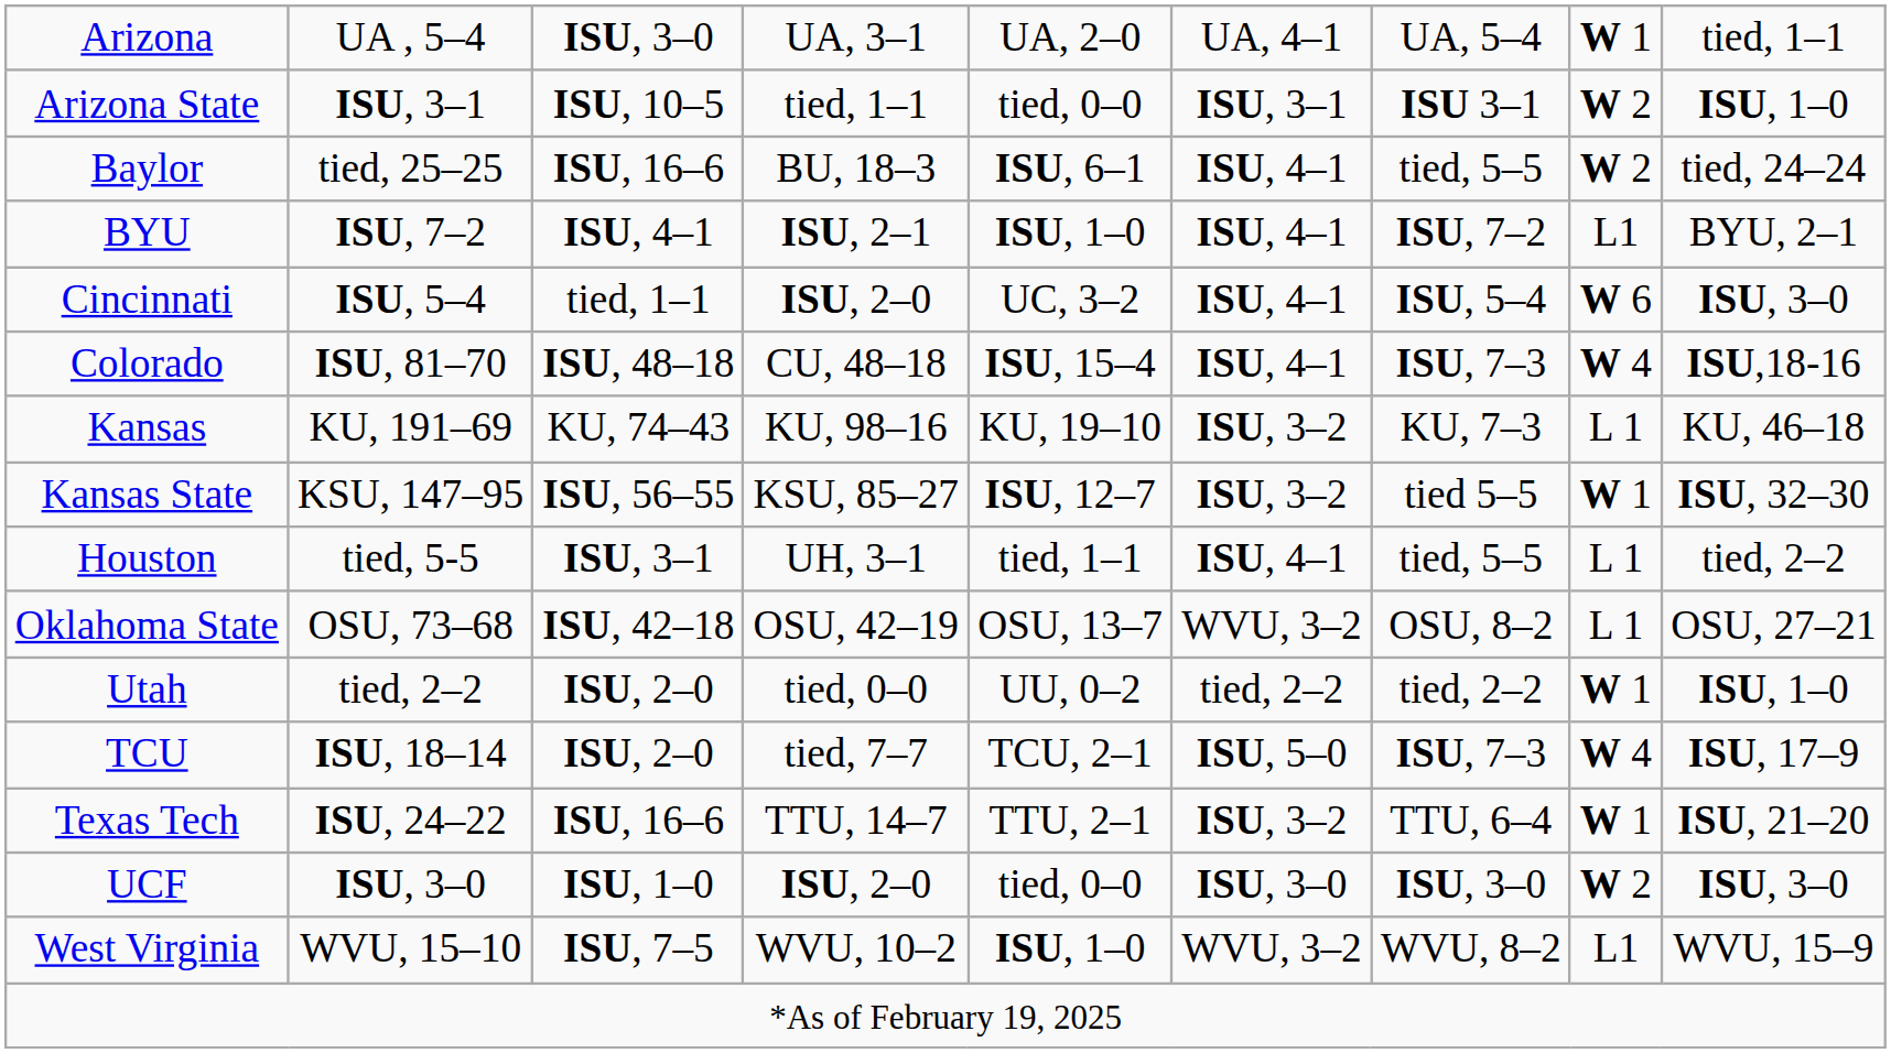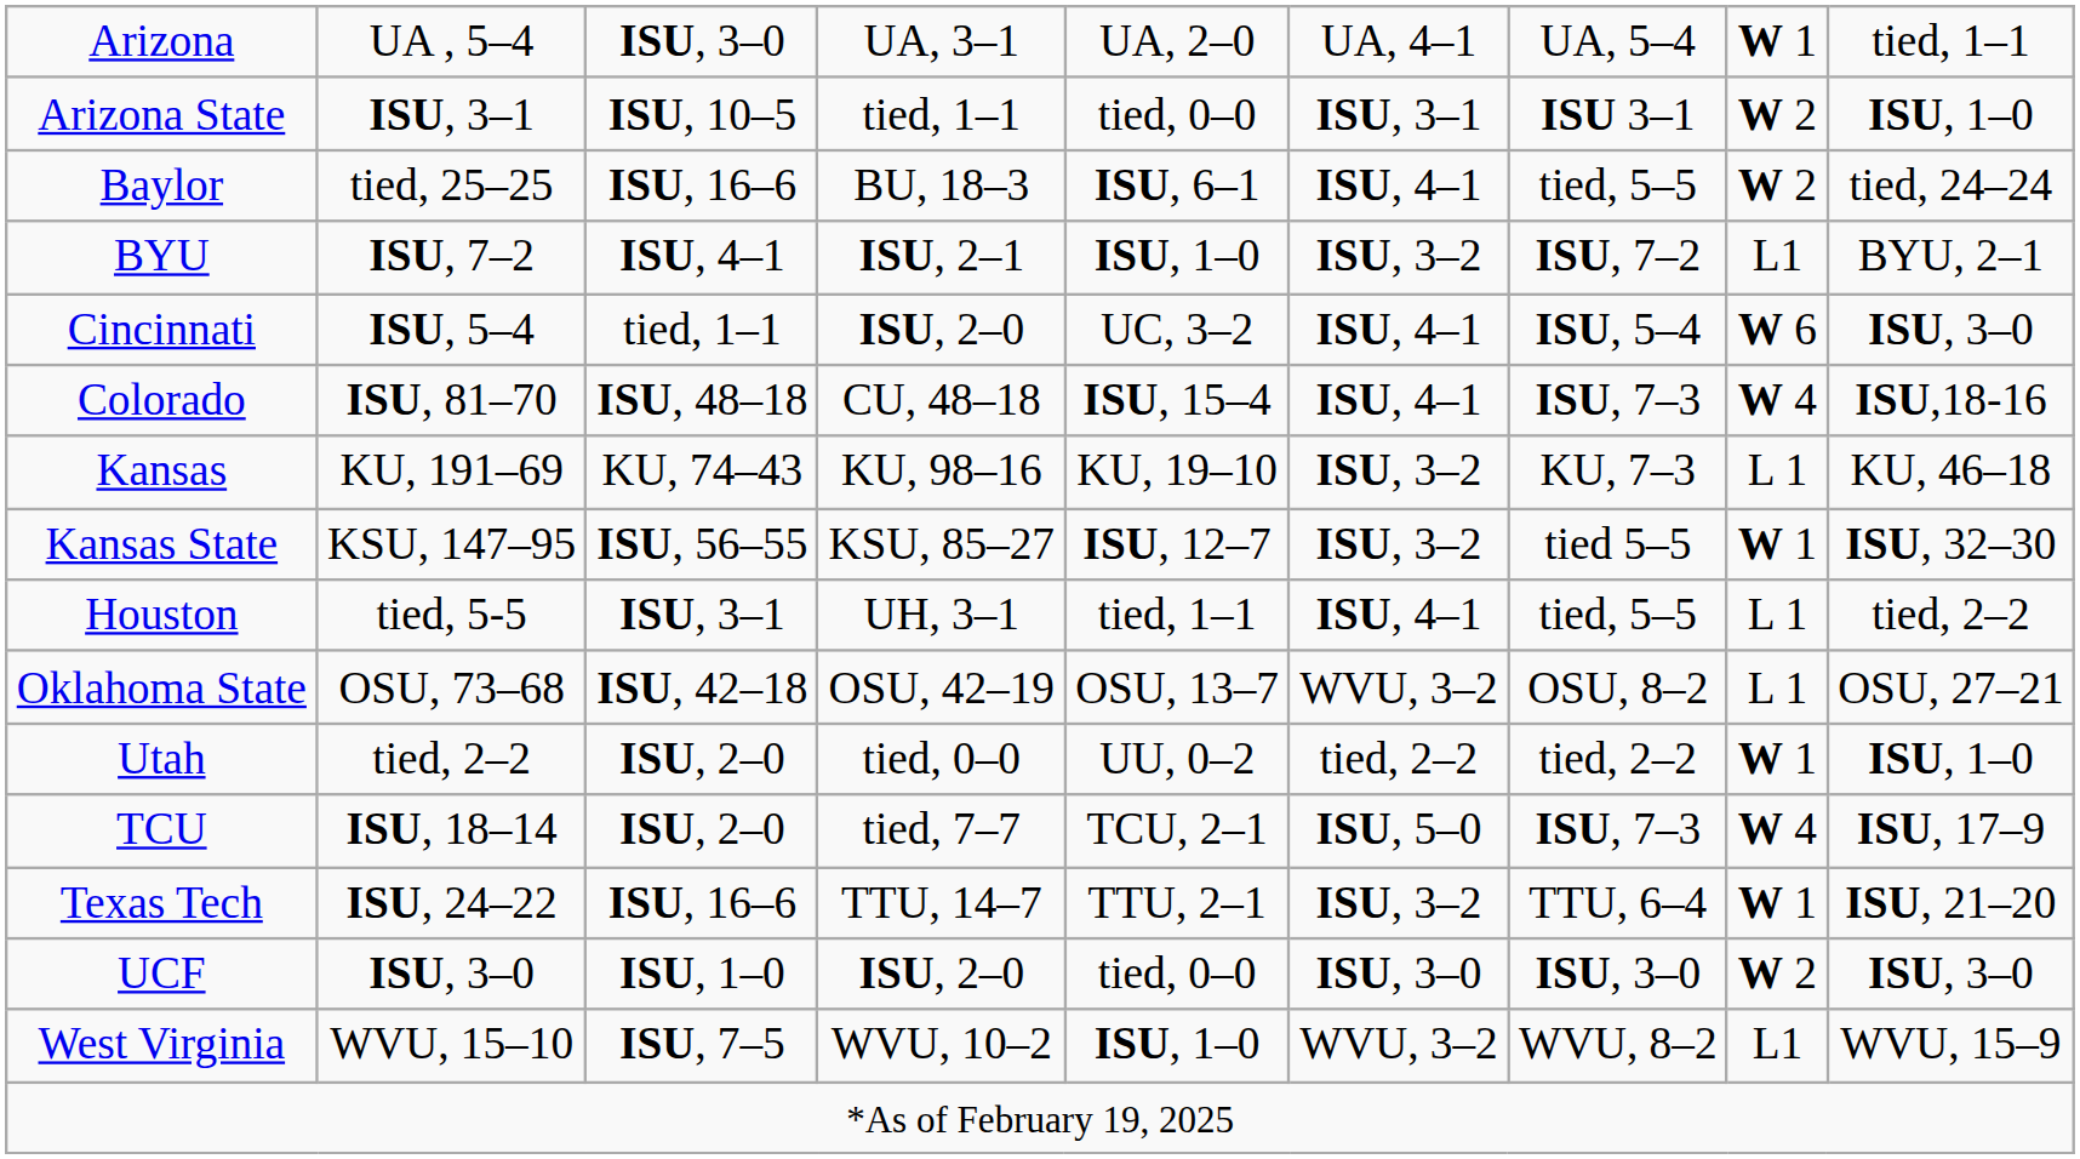 <table class="wikitable" style="text-align: center">
 <tr>
 <td><a href='#'>Arizona</a></td>
 <td>UA , 5–4</td>
 <td><strong>ISU</strong>, 3–0</td>
 <td>UA, 3–1</td>
 <td>UA, 2–0</td>
 <td>UA, 4–1</td>
 <td>UA, 5–4</td>
 <td><strong>W</strong> 1</td>
 <td>tied, 1–1</td>
 </tr>
 <tr>
 <td><a href='#'>Arizona State</a></td>
 <td><strong>ISU</strong>, 3–1</td>
 <td><strong>ISU</strong>, 10–5</td>
 <td>tied, 1–1</td>
 <td>tied, 0–0</td>
 <td><strong>ISU</strong>, 3–1</td>
 <td><strong>ISU</strong> 3–1</td>
 <td><strong>W</strong> 2</td>
 <td><strong>ISU</strong>, 1–0</td>
 </tr>
 <tr>
 <td><a href='#'>Baylor</a></td>
 <td>tied, 25–25</td>
 <td><strong>ISU</strong>, 16–6</td>
 <td>BU, 18–3</td>
 <td><strong>ISU</strong>, 6–1</td>
 <td><strong>ISU</strong>, 4–1</td>
 <td>tied, 5–5</td>
 <td><strong>W</strong> 2</td>
 <td>tied, 24–24</td>
 </tr>
 <tr>
 <td><a href='#'>BYU</a></td>
 <td><strong>ISU</strong>, 7–2</td>
 <td><strong>ISU</strong>, 4–1</td>
 <td><strong>ISU</strong>, 2–1</td>
 <td><strong>ISU</strong>, 1–0</td>
-<td><strong>ISU</strong>, 4–1</td>
+<td><strong>ISU</strong>, 3–2</td>
 <td><strong>ISU</strong>, 7–2</td>
 <td>L1</td>
 <td>BYU, 2–1</td>
 </tr>
 <tr>
 <td><a href='#'>Cincinnati</a></td>
 <td><strong>ISU</strong>, 5–4</td>
 <td>tied, 1–1</td>
 <td><strong>ISU</strong>, 2–0</td>
 <td>UC, 3–2</td>
 <td><strong>ISU</strong>, 4–1</td>
 <td><strong>ISU</strong>, 5–4</td>
 <td><strong>W</strong> 6</td>
 <td><strong>ISU</strong>, 3–0</td>
 </tr>
 <tr>
 <td><a href='#'>Colorado</a></td>
 <td><strong>ISU</strong>, 81–70</td>
 <td><strong>ISU</strong>, 48–18</td>
 <td>CU, 48–18</td>
 <td><strong>ISU</strong>, 15–4</td>
 <td><strong>ISU</strong>, 4–1</td>
 <td><strong>ISU</strong>, 7–3</td>
 <td><strong>W</strong> 4</td>
 <td><strong>ISU</strong>,18-16</td>
 </tr>
 <tr>
 <td><a href='#'>Kansas</a></td>
 <td>KU, 191–69</td>
 <td>KU, 74–43</td>
 <td>KU, 98–16</td>
 <td>KU, 19–10</td>
 <td><strong>ISU</strong>, 3–2</td>
 <td>KU, 7–3</td>
 <td>L 1</td>
 <td>KU, 46–18</td>
 </tr>
 <tr>
 <td><a href='#'>Kansas State</a></td>
 <td>KSU, 147–95</td>
 <td><strong>ISU</strong>, 56–55</td>
 <td>KSU, 85–27</td>
 <td><strong>ISU</strong>, 12–7</td>
 <td><strong>ISU</strong>, 3–2</td>
 <td>tied 5–5</td>
 <td><strong>W</strong> 1</td>
 <td><strong>ISU</strong>, 32–30</td>
 </tr>
 <tr>
 <td><a href='#'>Houston</a></td>
 <td>tied, 5-5</td>
 <td><strong>ISU</strong>, 3–1</td>
 <td>UH, 3–1</td>
 <td>tied, 1–1</td>
 <td><strong>ISU</strong>, 4–1</td>
 <td>tied, 5–5</td>
 <td>L 1</td>
 <td>tied, 2–2</td>
 </tr>
 <tr>
 <td><a href='#'>Oklahoma State</a></td>
 <td>OSU, 73–68</td>
 <td><strong>ISU</strong>, 42–18</td>
 <td>OSU, 42–19</td>
 <td>OSU, 13–7</td>
 <td>WVU, 3–2</td>
 <td>OSU, 8–2</td>
 <td>L 1</td>
 <td>OSU, 27–21</td>
 </tr>
 <tr>
 <td><a href='#'>Utah</a></td>
 <td>tied, 2–2</td>
 <td><strong>ISU</strong>, 2–0</td>
 <td>tied, 0–0</td>
 <td>UU, 0–2</td>
 <td>tied, 2–2</td>
 <td>tied, 2–2</td>
 <td><strong>W</strong> 1</td>
 <td><strong>ISU</strong>, 1–0</td>
 </tr>
 <tr>
 <td><a href='#'>TCU</a></td>
 <td><strong>ISU</strong>, 18–14</td>
 <td><strong>ISU</strong>, 2–0</td>
 <td>tied, 7–7</td>
 <td>TCU, 2–1</td>
 <td><strong>ISU</strong>, 5–0</td>
 <td><strong>ISU</strong>, 7–3</td>
 <td><strong>W</strong> 4</td>
 <td><strong>ISU</strong>, 17–9</td>
 </tr>
 <tr>
 <td><a href='#'>Texas Tech</a></td>
 <td><strong>ISU</strong>, 24–22</td>
 <td><strong>ISU</strong>, 16–6</td>
 <td>TTU, 14–7</td>
 <td>TTU, 2–1</td>
 <td><strong>ISU</strong>, 3–2</td>
 <td>TTU, 6–4</td>
 <td><strong>W</strong> 1</td>
 <td><strong>ISU</strong>, 21–20</td>
 </tr>
 <tr>
 <td><a href='#'>UCF</a></td>
 <td><strong>ISU</strong>, 3–0</td>
 <td><strong>ISU</strong>, 1–0</td>
 <td><strong>ISU</strong>, 2–0</td>
 <td>tied, 0–0</td>
 <td><strong>ISU</strong>, 3–0</td>
 <td><strong>ISU</strong>, 3–0</td>
 <td><strong>W</strong> 2</td>
 <td><strong>ISU</strong>, 3–0</td>
 </tr>
 <tr>
 <td><a href='#'>West Virginia</a></td>
 <td>WVU, 15–10</td>
 <td><strong>ISU</strong>, 7–5</td>
 <td>WVU,  10–2</td>
 <td><strong>ISU</strong>, 1–0</td>
 <td>WVU, 3–2</td>
 <td>WVU, 8–2</td>
 <td>L1</td>
 <td>WVU, 15–9</td>
 </tr>
 <tr>
 <td colspan=9><small>*As of February 19, 2025</small></td>
 </tr>
 </table>
